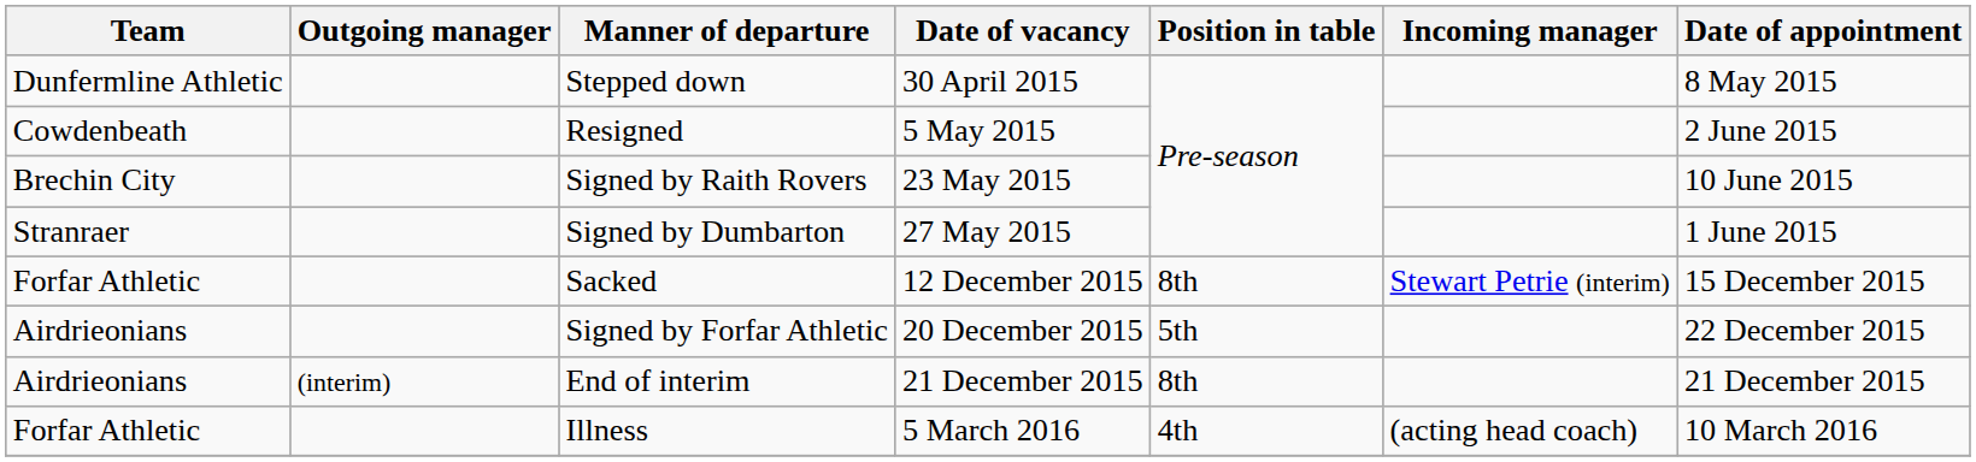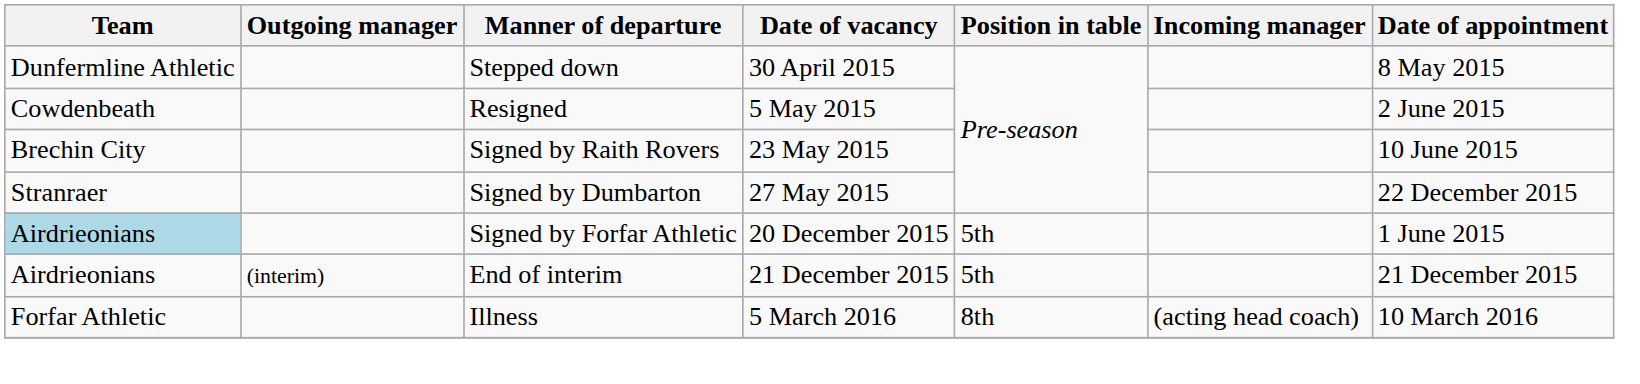 <table class="wikitable sortable">
 <tr>
 <th>Team</th>
 <th>Outgoing manager</th>
 <th>Manner of departure</th>
 <th>Date of vacancy</th>
 <th>Position in table</th>
 <th>Incoming manager</th>
 <th>Date of appointment</th>
 </tr>
 <tr>
 <td>Dunfermline Athletic</td>
 <td> </td>
 <td>Stepped down</td>
 <td>30 April 2015</td>
 <td rowspan=4><em>Pre-season</em></td>
 <td> </td>
 <td>8 May 2015</td>
 </tr>
 <tr>
 <td>Cowdenbeath</td>
 <td> </td>
 <td>Resigned</td>
 <td>5 May 2015</td>
 <td> </td>
 <td>2 June 2015</td>
 </tr>
 <tr>
 <td>Brechin City</td>
 <td> </td>
 <td>Signed by Raith Rovers</td>
 <td>23 May 2015</td>
 <td> </td>
 <td>10 June 2015</td>
 </tr>
 <tr>
 <td>Stranraer</td>
 <td> </td>
 <td>Signed by Dumbarton</td>
 <td>27 May 2015</td>
 <td> </td>
-<td>1 June 2015</td>
+<td>22 December 2015</td>
 </tr>
 <tr>
-<td>Forfar Athletic</td>
-<td> </td>
-<td>Sacked</td>
-<td>12 December 2015</td>
-<td>8th</td>
-<td> <a href='#'>Stewart Petrie</a> <small>(interim)</small></td>
-<td>15 December 2015</td>
-</tr>
-<tr>
-<td>Airdrieonians</td>
+<td style="background: lightblue;">Airdrieonians</td>
 <td> </td>
 <td>Signed by Forfar Athletic</td>
 <td>20 December 2015</td>
 <td>5th</td>
 <td> </td>
-<td>22 December 2015</td>
+<td>1 June 2015</td>
 </tr>
 <tr>
 <td>Airdrieonians</td>
 <td>  <small>(interim)</small></td>
 <td>End of interim</td>
 <td>21 December 2015</td>
-<td>8th</td>
+<td>5th</td>
 <td> </td>
 <td>21 December 2015</td>
 </tr>
 <tr>
 <td>Forfar Athletic</td>
 <td> </td>
 <td>Illness</td>
 <td>5 March 2016</td>
-<td>4th</td>
+<td>8th</td>
 <td>  (acting head coach)</td>
 <td>10 March 2016</td>
 </tr>
 <tr>
 </tr>
 </table>
